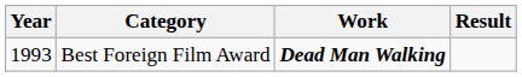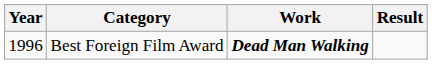 <table class="wikitable sortable">
 <tr>
 <th>Year</th>
 <th>Category</th>
 <th>Work</th>
 <th>Result</th>
 </tr>
 <tr>
-<td>1993</td>
+<td>1996</td>
 <td>Best Foreign Film Award</td>
 <td><strong><em>Dead Man Walking</em></strong></td>
 <td></td>
 </tr>
 </table>
